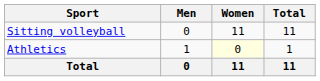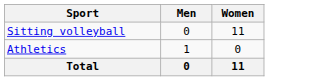 <table class="wikitable sortable" style="text-align:center;">
 <tr>
 <th width=180>Sport</th>
 <th width=55>Men</th>
 <th width=55>Women</th>
-<th width=55>Total</th>
 </tr>
 <tr>
 <td align=left><a href='#'>Sitting volleyball</a></td>
 <td>0</td>
 <td>11</td>
-<td>11</td>
 </tr>
 <tr>
 <td align=left><a href='#'>Athletics</a></td>
 <td>1</td>
-<td style="background: lightyellow;">0</td>
-<td>1</td>
+<td>0</td>
 </tr>
 <tr>
 <th>Total</th>
 <th>0</th>
 <th>11</th>
-<th>11</th>
 </tr>
 </table>
